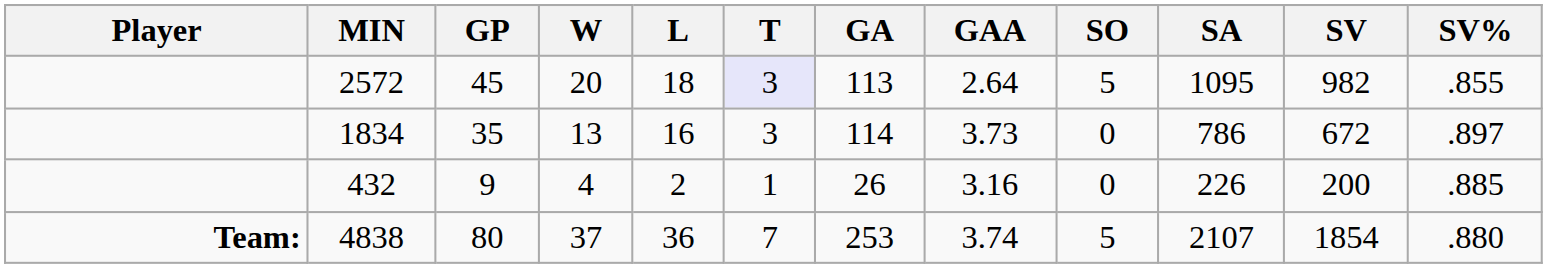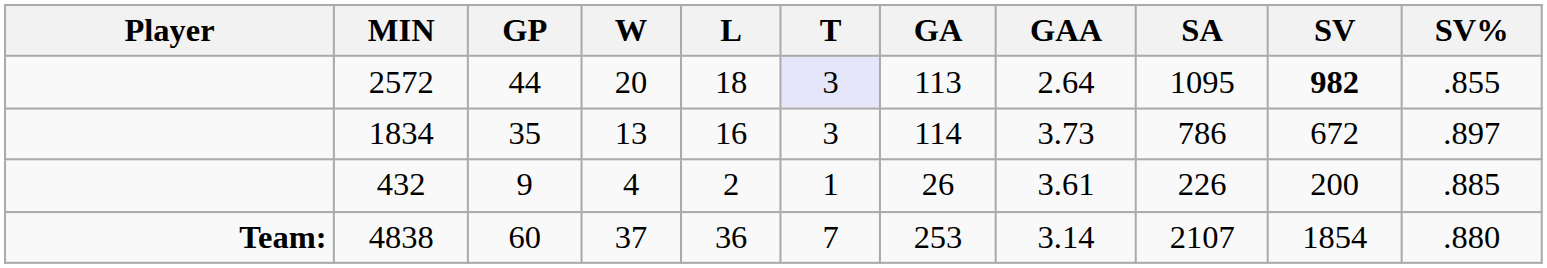 <table class="wikitable sortable" width="60%">
 <tr>
 <th bgcolor="#DDDDFF" width="10%">Player</th>
 <th width="3%" bgcolor="#DDDDFF" title="Minutes played">MIN</th>
 <th width="3%" bgcolor="#DDDDFF" title="Games played in">GP</th>
 <th width="3%" bgcolor="#DDDDFF" title="Games played in">W</th>
 <th width="3%" bgcolor="#DDDDFF"title="Games played in">L</th>
 <th width="3%" bgcolor="#DDDDFF" title="Ties">T</th>
 <th width="3%" bgcolor="#DDDDFF" title="Goals against">GA</th>
 <th width="3%" bgcolor="#DDDDFF" title="Goals against average">GAA</th>
-<th width="3%" bgcolor="#DDDDFF"title="Shut-outs">SO</th>
 <th width="3%" bgcolor="#DDDDFF" title="Shots against">SA</th>
 <th width="3%" bgcolor="#DDDDFF" title="Shots saved">SV</th>
 <th width="3%" bgcolor="#DDDDFF" title="Save percentage">SV%</th>
 </tr>
 <tr align="center">
 <td align="right"></td>
 <td>2572</td>
-<td>45</td>
+<td>44</td>
 <td>20</td>
 <td>18</td>
 <td style="background: lavender;">3</td>
 <td>113</td>
 <td>2.64</td>
-<td>5</td>
 <td>1095</td>
-<td>982</td>
+<td><strong>982</strong></td>
 <td>.855</td>
 </tr>
 <tr align="center">
 <td align="right"></td>
 <td>1834</td>
 <td>35</td>
 <td>13</td>
 <td>16</td>
 <td>3</td>
 <td>114</td>
 <td>3.73</td>
-<td>0</td>
 <td>786</td>
 <td>672</td>
 <td>.897</td>
 </tr>
 <tr align="center">
 <td align="right"></td>
 <td>432</td>
 <td>9</td>
 <td>4</td>
 <td>2</td>
 <td>1</td>
 <td>26</td>
-<td>3.16</td>
-<td>0</td>
+<td>3.61</td>
 <td>226</td>
 <td>200</td>
 <td>.885</td>
 </tr>
 <tr align="center">
 <td align="right"><strong>Team:</strong></td>
 <td>4838</td>
-<td>80</td>
+<td>60</td>
 <td>37</td>
 <td>36</td>
 <td>7</td>
 <td>253</td>
-<td>3.74</td>
-<td>5</td>
+<td>3.14</td>
 <td>2107</td>
 <td>1854</td>
 <td>.880</td>
 </tr>
 </table>
